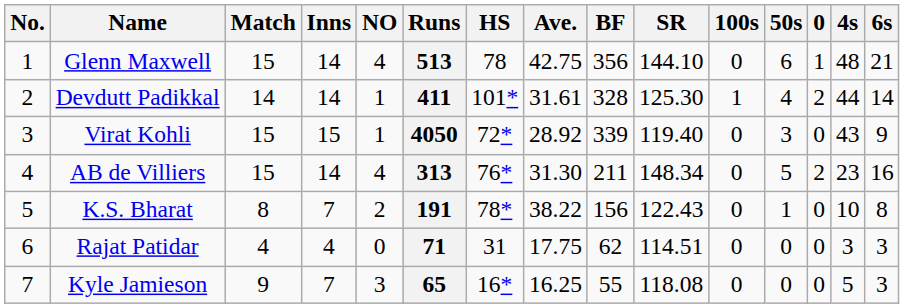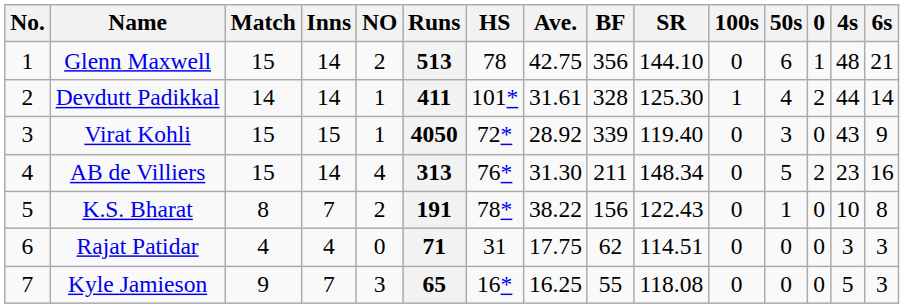 <table class="wikitable sortable" style="text-align: center;">
 <tr>
 <th>No.</th>
 <th>Name</th>
 <th>Match</th>
 <th>Inns</th>
 <th>NO</th>
 <th>Runs</th>
 <th>HS</th>
 <th>Ave.</th>
 <th>BF</th>
 <th>SR</th>
 <th>100s</th>
 <th>50s</th>
 <th>0</th>
 <th>4s</th>
 <th>6s</th>
 </tr>
 <tr>
 <td>1</td>
 <td><a href='#'>Glenn Maxwell</a></td>
 <td>15</td>
 <td>14</td>
-<td>4</td>
+<td>2</td>
 <th>513</th>
 <td>78</td>
 <td>42.75</td>
 <td>356</td>
 <td>144.10</td>
 <td>0</td>
 <td>6</td>
 <td>1</td>
 <td>48</td>
 <td>21</td>
 </tr>
 <tr>
 <td>2</td>
 <td><a href='#'>Devdutt Padikkal</a></td>
 <td>14</td>
 <td>14</td>
 <td>1</td>
 <th>411</th>
 <td>101<a href='#'>*</a></td>
 <td>31.61</td>
 <td>328</td>
 <td>125.30</td>
 <td>1</td>
 <td>4</td>
 <td>2</td>
 <td>44</td>
 <td>14</td>
 </tr>
 <tr>
 <td>3</td>
 <td><a href='#'>Virat Kohli</a></td>
 <td>15</td>
 <td>15</td>
 <td>1</td>
 <th>4050</th>
 <td>72<a href='#'>*</a></td>
 <td>28.92</td>
 <td>339</td>
 <td>119.40</td>
 <td>0</td>
 <td>3</td>
 <td>0</td>
 <td>43</td>
 <td>9</td>
 </tr>
 <tr>
 <td>4</td>
 <td><a href='#'>AB de Villiers</a></td>
 <td>15</td>
 <td>14</td>
 <td>4</td>
 <th>313</th>
 <td>76<a href='#'>*</a></td>
 <td>31.30</td>
 <td>211</td>
 <td>148.34</td>
 <td>0</td>
 <td>5</td>
 <td>2</td>
 <td>23</td>
 <td>16</td>
 </tr>
 <tr>
 <td>5</td>
 <td><a href='#'>K.S. Bharat</a></td>
 <td>8</td>
 <td>7</td>
 <td>2</td>
 <th>191</th>
 <td>78<a href='#'>*</a></td>
 <td>38.22</td>
 <td>156</td>
 <td>122.43</td>
 <td>0</td>
 <td>1</td>
 <td>0</td>
 <td>10</td>
 <td>8</td>
 </tr>
 <tr>
 <td>6</td>
 <td><a href='#'>Rajat Patidar</a></td>
 <td>4</td>
 <td>4</td>
 <td>0</td>
 <th>71</th>
 <td>31</td>
 <td>17.75</td>
 <td>62</td>
 <td>114.51</td>
 <td>0</td>
 <td>0</td>
 <td>0</td>
 <td>3</td>
 <td>3</td>
 </tr>
 <tr>
 <td>7</td>
 <td><a href='#'>Kyle Jamieson</a></td>
 <td>9</td>
 <td>7</td>
 <td>3</td>
 <th>65</th>
 <td>16<a href='#'>*</a></td>
 <td>16.25</td>
 <td>55</td>
 <td>118.08</td>
 <td>0</td>
 <td>0</td>
 <td>0</td>
 <td>5</td>
 <td>3</td>
 </tr>
 </table>
